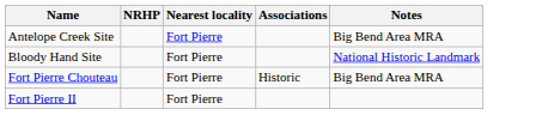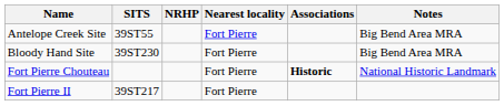 <table class="wikitable sortable">
 <tr>
 <th scope="col">Name</th>
+<th scope="col">SITS</th>
 <th scope="col">NRHP</th>
 <th scope="col">Nearest locality</th>
 <th scope="col">Associations</th>
 <th scope="col" class="unsortable">Notes</th>
 </tr>
 <tr>
 <td>Antelope Creek Site</td>
+<td>39ST55</td>
 <td></td>
 <td><a href='#'>Fort Pierre</a></td>
 <td></td>
 <td>Big Bend Area MRA</td>
 </tr>
 <tr>
 <td>Bloody Hand Site</td>
+<td>39ST230</td>
 <td></td>
 <td>Fort Pierre</td>
 <td></td>
-<td><a href='#'>National Historic Landmark</a></td>
+<td>Big Bend Area MRA</td>
 </tr>
 <tr>
 <td><a href='#'>Fort Pierre Chouteau</a></td>
 <td></td>
+<td></td>
 <td>Fort Pierre</td>
-<td>Historic</td>
-<td>Big Bend Area MRA</td>
+<td><strong>Historic</strong></td>
+<td><a href='#'>National Historic Landmark</a></td>
 </tr>
 <tr>
 <td><a href='#'>Fort Pierre II</a></td>
+<td>39ST217</td>
 <td></td>
 <td>Fort Pierre</td>
 <td></td>
 <td></td>
 </tr>
 </table>
